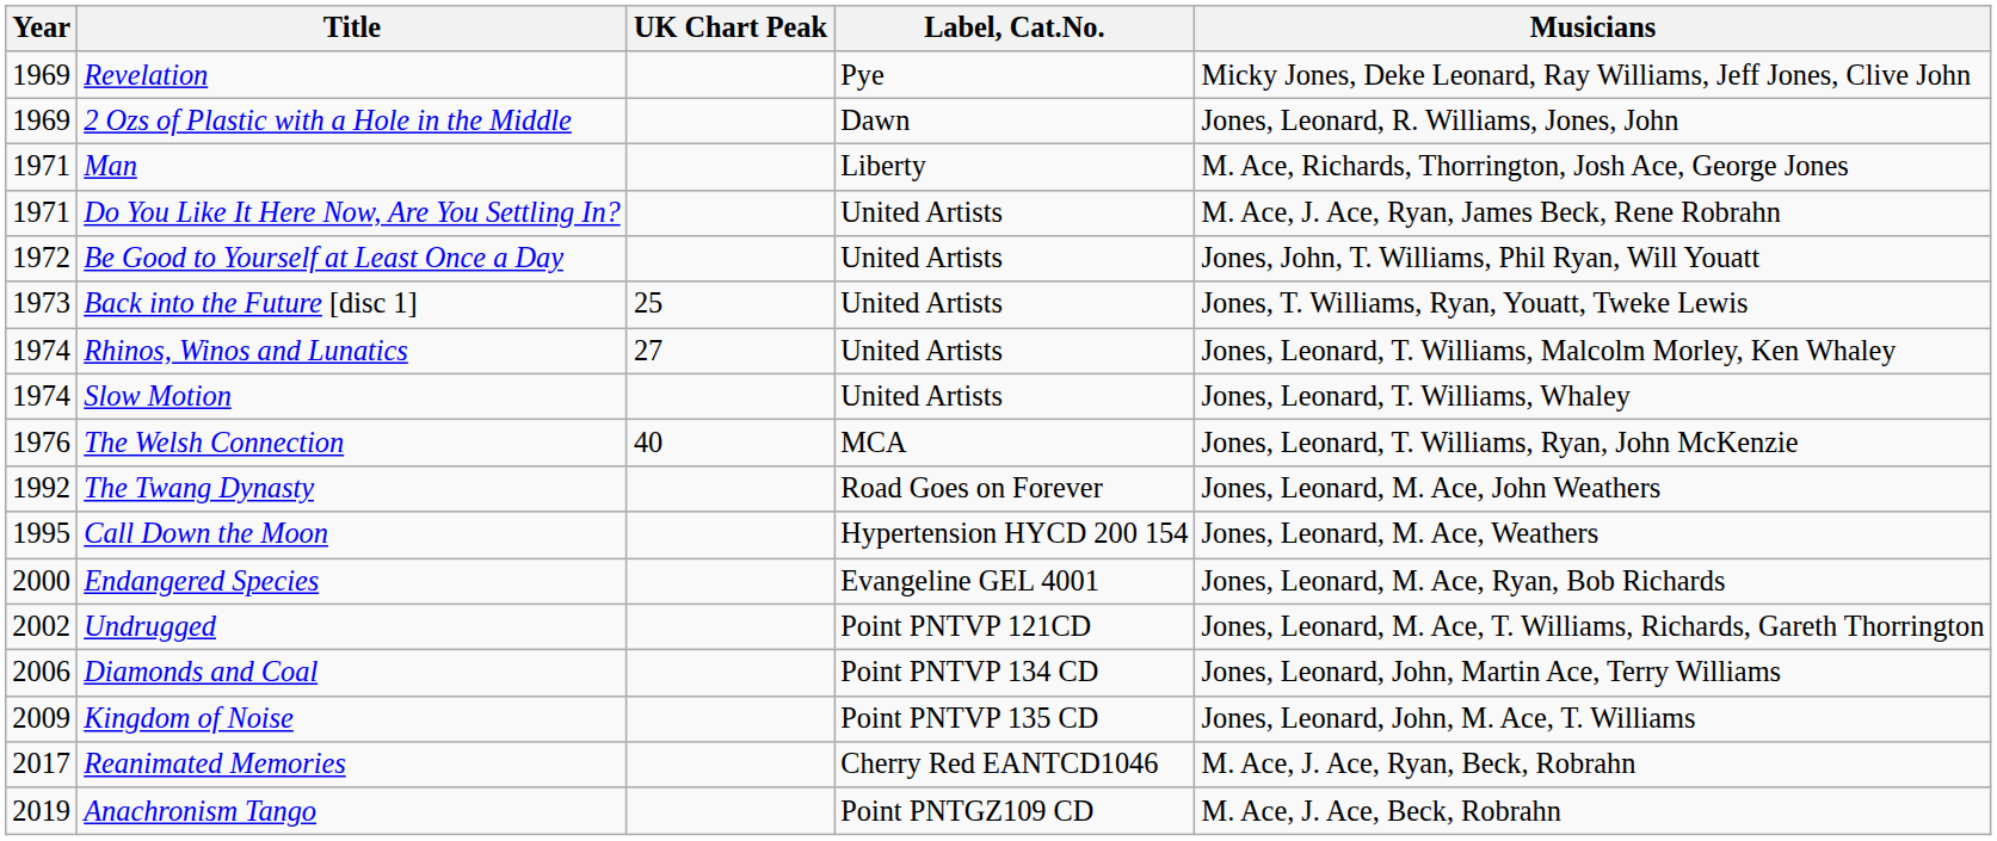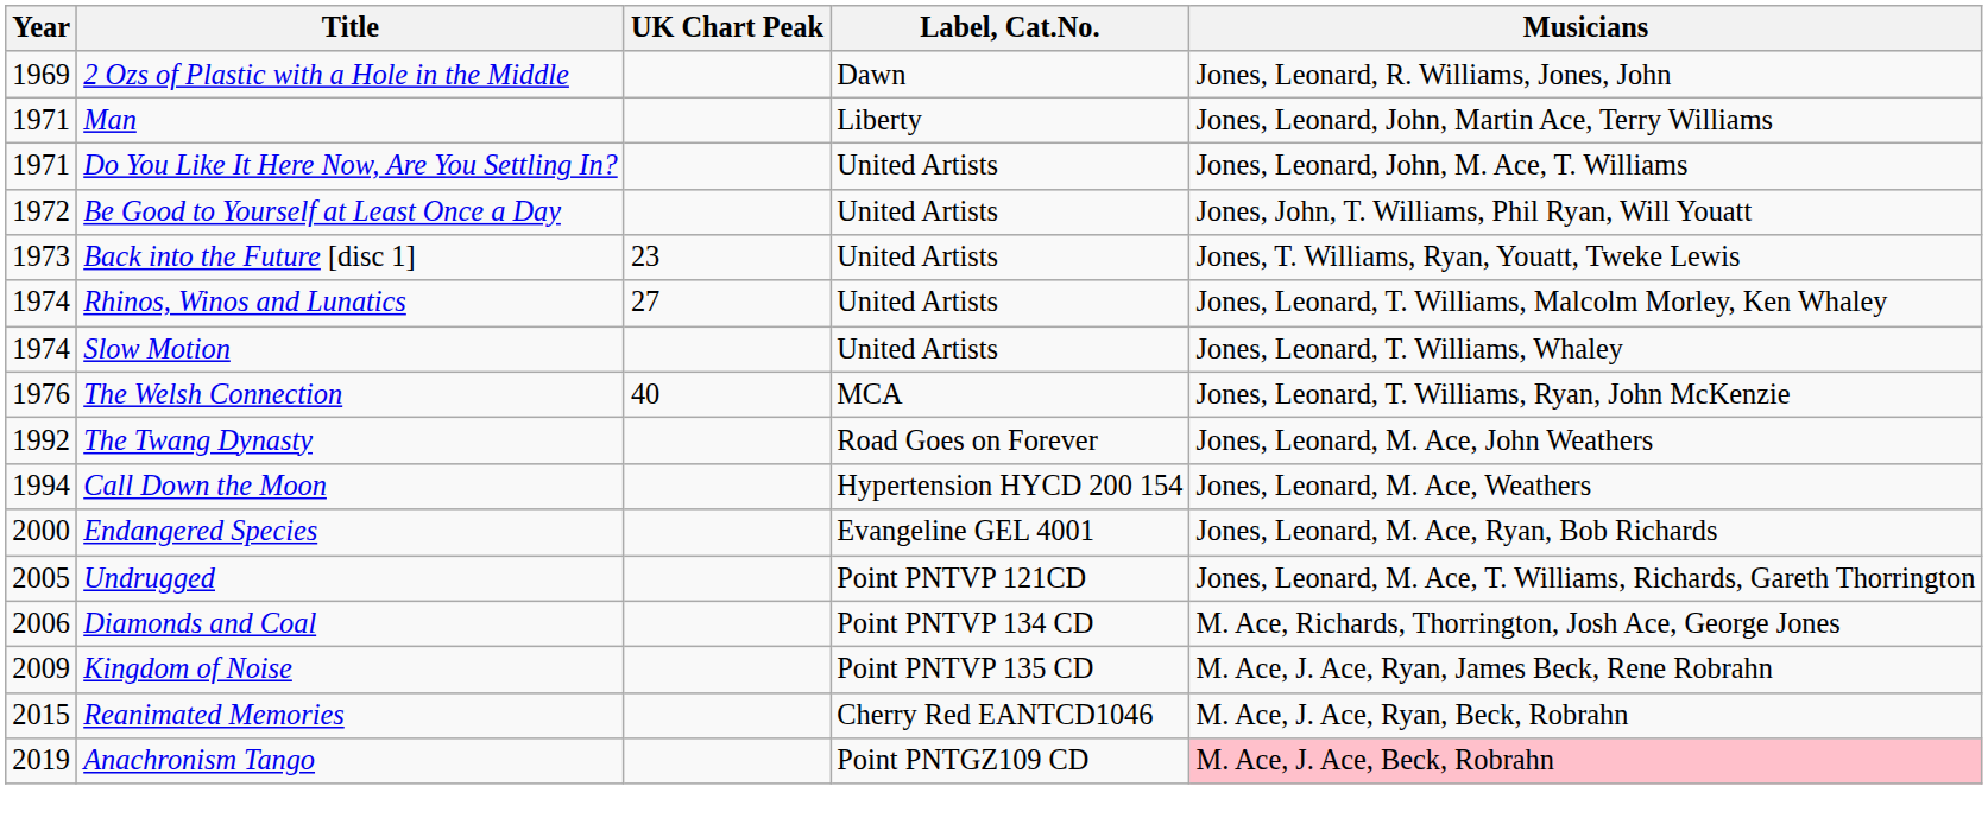 <table class="wikitable">
 <tr>
 <th align=center>Year</th>
 <th align=center>Title</th>
 <th align=center>UK Chart Peak</th>
 <th align=center>Label, Cat.No.</th>
 <th align=center>Musicians</th>
-</tr>
-<tr>
-<td>1969</td>
-<td><em><a href='#'>Revelation</a></em></td>
-<td></td>
-<td>Pye</td>
-<td>Micky Jones, Deke Leonard, Ray Williams, Jeff Jones, Clive John</td>
 </tr>
 <tr>
 <td>1969</td>
 <td><em><a href='#'>2 Ozs of Plastic with a Hole in the Middle</a></em></td>
 <td></td>
 <td>Dawn</td>
 <td>Jones, Leonard, R. Williams, Jones, John</td>
 </tr>
 <tr>
 <td>1971</td>
 <td><em><a href='#'>Man</a></em></td>
 <td></td>
 <td>Liberty</td>
-<td>M. Ace, Richards, Thorrington, Josh Ace, George Jones</td>
+<td>Jones, Leonard, John, Martin Ace, Terry Williams</td>
 </tr>
 <tr>
 <td>1971</td>
 <td><em><a href='#'>Do You Like It Here Now, Are You Settling In?</a></em></td>
 <td></td>
 <td>United Artists</td>
-<td>M. Ace, J. Ace, Ryan, James Beck, Rene Robrahn</td>
+<td>Jones, Leonard, John, M. Ace, T. Williams</td>
 </tr>
 <tr>
 <td>1972</td>
 <td><em><a href='#'>Be Good to Yourself at Least Once a Day</a></em></td>
 <td></td>
 <td>United Artists</td>
 <td>Jones, John, T. Williams, Phil Ryan, Will Youatt</td>
 </tr>
 <tr>
 <td>1973</td>
 <td><em><a href='#'>Back into the Future</a></em> [disc 1]</td>
-<td>25</td>
+<td>23</td>
 <td>United Artists</td>
 <td>Jones, T. Williams, Ryan, Youatt, Tweke Lewis</td>
 </tr>
 <tr>
 <td>1974</td>
 <td><em><a href='#'>Rhinos, Winos and Lunatics</a></em></td>
 <td>27</td>
 <td>United Artists</td>
 <td>Jones, Leonard, T. Williams, Malcolm Morley, Ken Whaley</td>
 </tr>
 <tr>
 <td>1974</td>
 <td><em><a href='#'>Slow Motion</a></em></td>
 <td></td>
 <td>United Artists</td>
 <td>Jones, Leonard, T. Williams, Whaley</td>
 </tr>
 <tr>
 <td>1976</td>
 <td><em><a href='#'>The Welsh Connection</a></em></td>
 <td>40</td>
 <td>MCA</td>
 <td>Jones, Leonard, T. Williams, Ryan, John McKenzie</td>
 </tr>
 <tr>
 <td>1992</td>
 <td><em><a href='#'>The Twang Dynasty</a></em></td>
 <td></td>
 <td>Road Goes on Forever</td>
 <td>Jones, Leonard, M. Ace, John Weathers</td>
 </tr>
 <tr>
-<td>1995</td>
+<td>1994</td>
 <td><em><a href='#'>Call Down the Moon</a></em></td>
 <td></td>
 <td>Hypertension HYCD 200 154</td>
 <td>Jones, Leonard, M. Ace, Weathers</td>
 </tr>
 <tr>
 <td>2000</td>
 <td><em><a href='#'>Endangered Species</a></em></td>
 <td></td>
 <td>Evangeline GEL 4001</td>
 <td>Jones, Leonard, M. Ace, Ryan, Bob Richards</td>
 </tr>
 <tr>
-<td>2002</td>
+<td>2005</td>
 <td><em><a href='#'>Undrugged</a></em></td>
 <td></td>
 <td>Point PNTVP 121CD</td>
 <td>Jones, Leonard, M. Ace, T. Williams, Richards, Gareth Thorrington</td>
 </tr>
 <tr>
 <td>2006</td>
 <td><em><a href='#'>Diamonds and Coal</a></em></td>
 <td></td>
 <td>Point PNTVP 134 CD</td>
-<td>Jones, Leonard, John, Martin Ace, Terry Williams</td>
+<td>M. Ace, Richards, Thorrington, Josh Ace, George Jones</td>
 </tr>
 <tr>
 <td>2009</td>
 <td><em><a href='#'>Kingdom of Noise</a></em></td>
 <td></td>
 <td>Point PNTVP 135 CD</td>
-<td>Jones, Leonard, John, M. Ace, T. Williams</td>
+<td>M. Ace, J. Ace, Ryan, James Beck, Rene Robrahn</td>
 </tr>
 <tr>
-<td>2017</td>
+<td>2015</td>
 <td><em><a href='#'>Reanimated Memories</a></em></td>
 <td></td>
 <td>Cherry Red EANTCD1046</td>
 <td>M. Ace, J. Ace, Ryan, Beck, Robrahn</td>
 </tr>
 <tr>
 <td>2019</td>
 <td><em><a href='#'>Anachronism Tango</a></em></td>
 <td></td>
 <td>Point PNTGZ109 CD</td>
-<td>M. Ace, J. Ace, Beck, Robrahn</td>
+<td style="background: pink;">M. Ace, J. Ace, Beck, Robrahn</td>
 </tr>
 </table>
